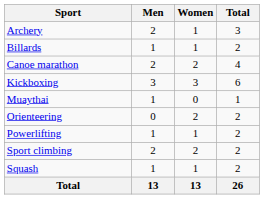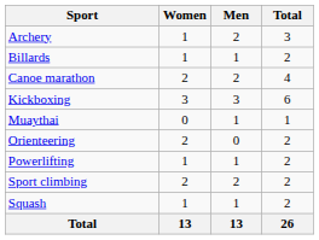 <table class="wikitable sortable" style="text-align:center;">
 <tr>
 <th width=180>Sport</th>
+<th width=55>Women</th>
 <th width=55>Men</th>
-<th width=55>Women</th>
 <th width=55>Total</th>
 </tr>
 <tr>
 <td align=left><a href='#'>Archery</a></td>
+<td>1</td>
 <td>2</td>
-<td>1</td>
 <td>3</td>
 </tr>
 <tr>
 <td align=left><a href='#'>Billards</a></td>
 <td>1</td>
 <td>1</td>
 <td>2</td>
 </tr>
 <tr>
 <td align=left><a href='#'>Canoe marathon</a></td>
 <td>2</td>
 <td>2</td>
 <td>4</td>
 </tr>
 <tr>
 <td align=left><a href='#'>Kickboxing</a></td>
 <td>3</td>
 <td>3</td>
 <td>6</td>
 </tr>
 <tr>
 <td align=left><a href='#'>Muaythai</a></td>
+<td>0</td>
 <td>1</td>
-<td>0</td>
 <td>1</td>
 </tr>
 <tr>
 <td align=left><a href='#'>Orienteering</a></td>
+<td>2</td>
 <td>0</td>
-<td>2</td>
 <td>2</td>
 </tr>
 <tr>
 <td align=left><a href='#'>Powerlifting</a></td>
 <td>1</td>
 <td>1</td>
 <td>2</td>
 </tr>
 <tr>
 <td align=left><a href='#'>Sport climbing</a></td>
 <td>2</td>
 <td>2</td>
 <td>2</td>
 </tr>
 <tr>
 <td align=left><a href='#'>Squash</a></td>
 <td>1</td>
 <td>1</td>
 <td>2</td>
 </tr>
 <tr>
 <th>Total</th>
 <th>13</th>
 <th>13</th>
 <th>26</th>
 </tr>
 </table>
